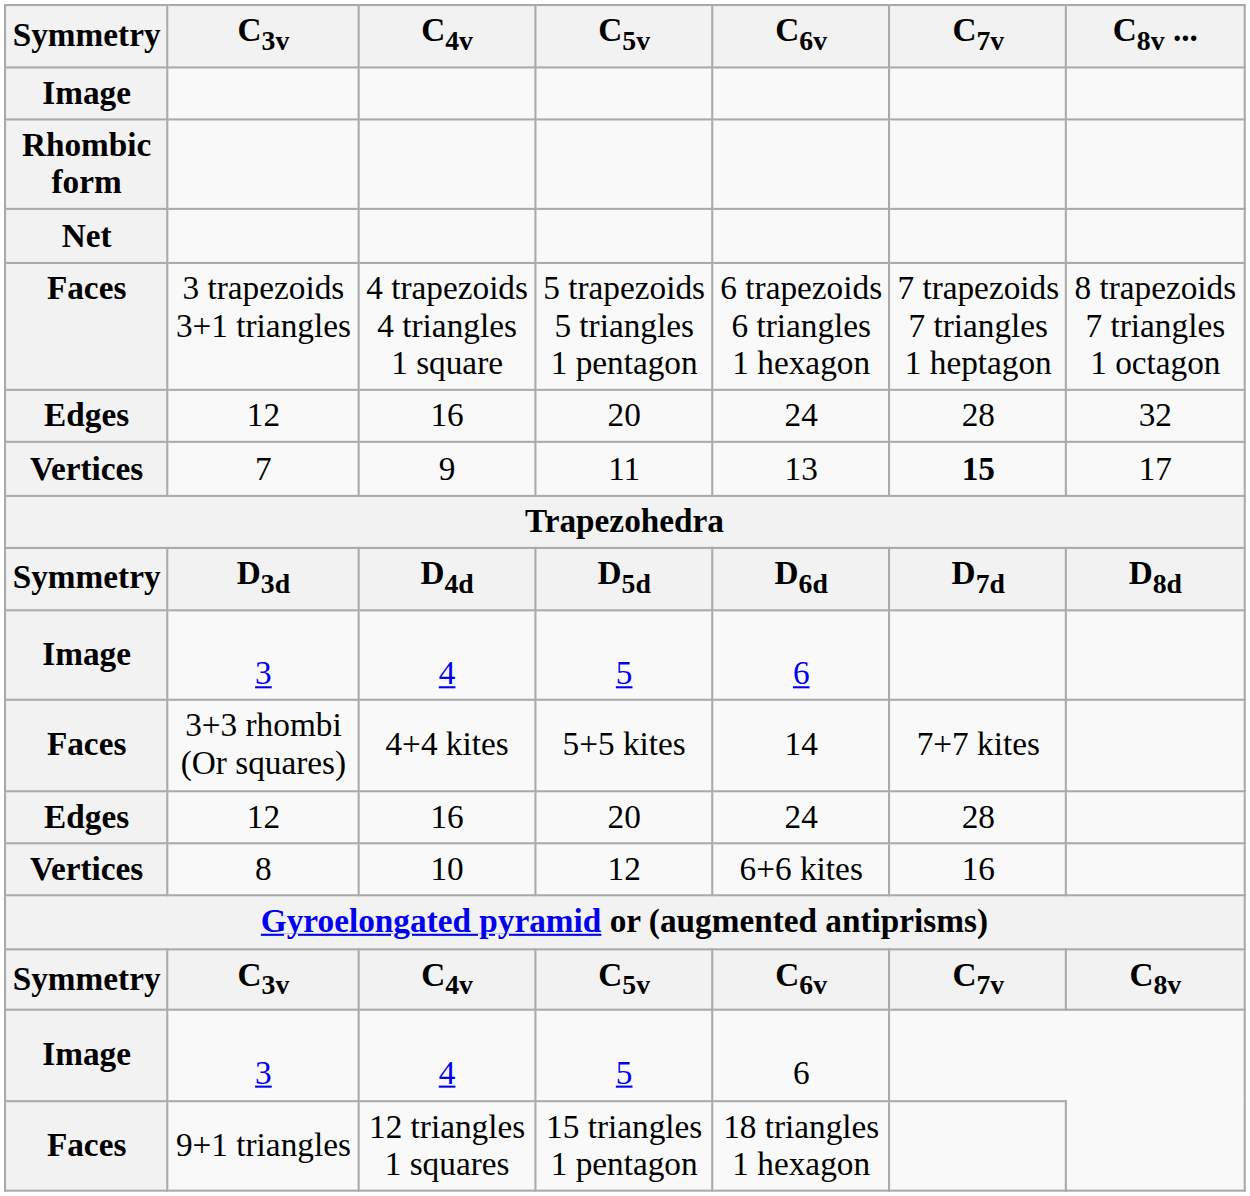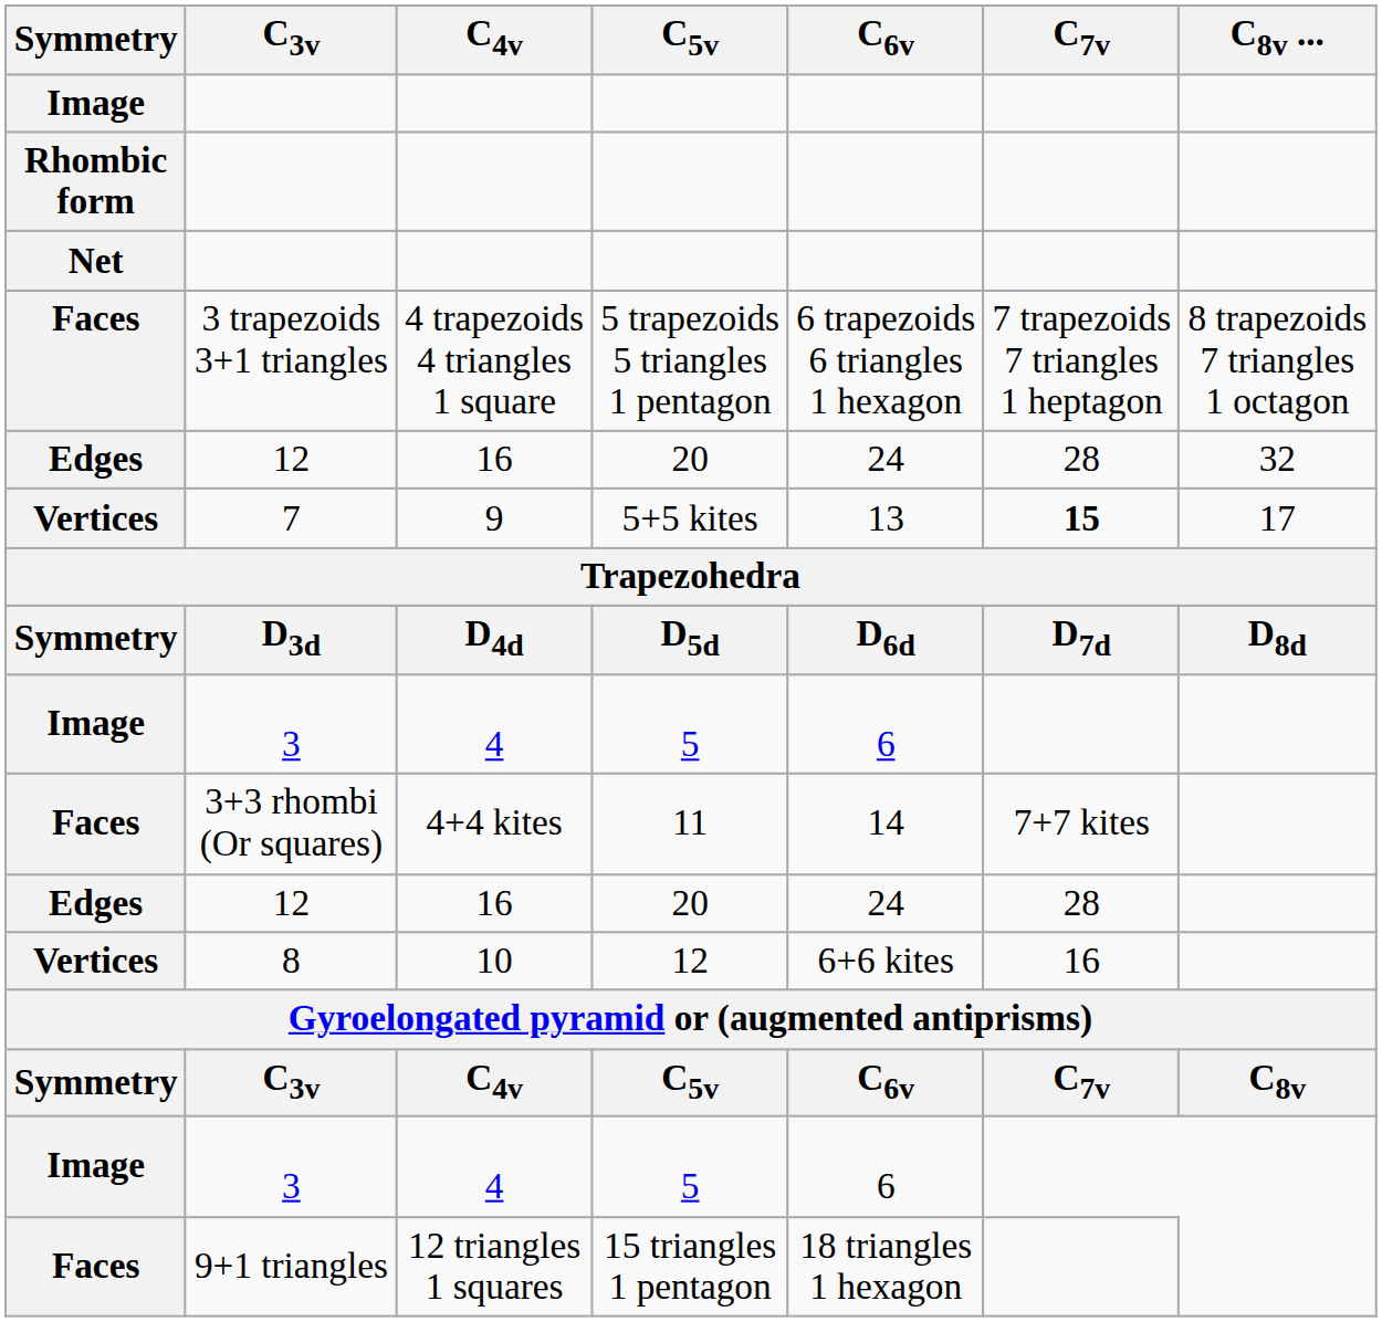 <table class="wikitable">
 <tr>
 <th>Symmetry</th>
 <th>C<sub>3v</sub></th>
 <th>C<sub>4v</sub></th>
 <th>C<sub>5v</sub></th>
 <th>C<sub>6v</sub></th>
 <th>C<sub>7v</sub></th>
 <th>C<sub>8v</sub> ...</th>
 </tr>
 <tr align=center>
 <th>Image</th>
 <td></td>
 <td></td>
 <td></td>
 <td></td>
 <td></td>
 </tr>
 <tr align=center>
 <th>Rhombic<br>form</th>
 <td></td>
 <td></td>
 <td></td>
 <td></td>
 <td></td>
 <td></td>
 </tr>
 <tr align=center>
 <th>Net</th>
 <td></td>
 <td></td>
 <td></td>
 <td></td>
 <td></td>
 <td></td>
 </tr>
 <tr align=center valign=top>
 <th>Faces</th>
 <td>3 trapezoids<br>3+1 triangles</td>
 <td>4 trapezoids<br>4 triangles<br>1 square</td>
 <td>5 trapezoids<br>5 triangles<br>1 pentagon</td>
 <td>6 trapezoids<br>6 triangles<br>1 hexagon</td>
 <td>7 trapezoids<br>7 triangles<br>1 heptagon</td>
 <td>8 trapezoids<br>7 triangles<br>1 octagon</td>
 </tr>
 <tr align=center>
 <th>Edges</th>
 <td>12</td>
 <td>16</td>
 <td>20</td>
 <td>24</td>
 <td>28</td>
 <td>32</td>
 </tr>
 <tr align=center>
 <th>Vertices</th>
 <td>7</td>
 <td>9</td>
-<td>11</td>
+<td>5+5 kites</td>
 <td>13</td>
 <td><strong>15</strong></td>
 <td>17</td>
 </tr>
 <tr>
 <th colspan=8>Trapezohedra</th>
 </tr>
 <tr align=center>
 <th>Symmetry</th>
 <th>D<sub>3d</sub></th>
 <th>D<sub>4d</sub></th>
 <th>D<sub>5d</sub></th>
 <th>D<sub>6d</sub></th>
 <th>D<sub>7d</sub></th>
 <th>D<sub>8d</sub></th>
 </tr>
 <tr align=center>
 <th>Image</th>
 <td><br><a href='#'>3</a></td>
 <td><br><a href='#'>4</a></td>
 <td><br><a href='#'>5</a></td>
 <td><br><a href='#'>6</a></td>
 <td></td>
 <td></td>
 </tr>
 <tr align=center>
 <th>Faces</th>
 <td>3+3 rhombi<br>(Or squares)</td>
 <td>4+4 kites</td>
-<td>5+5 kites</td>
+<td>11</td>
 <td>14</td>
 <td>7+7 kites</td>
 <td></td>
 </tr>
 <tr align=center>
 <th>Edges</th>
 <td>12</td>
 <td>16</td>
 <td>20</td>
 <td>24</td>
 <td>28</td>
 <td></td>
 </tr>
 <tr align=center>
 <th>Vertices</th>
 <td>8</td>
 <td>10</td>
 <td>12</td>
 <td>6+6 kites</td>
 <td>16</td>
 <td></td>
 </tr>
 <tr>
 <th colspan=8><a href='#'>Gyroelongated pyramid</a> or (augmented antiprisms)</th>
 </tr>
 <tr align=center>
 <th>Symmetry</th>
 <th>C<sub>3v</sub></th>
 <th>C<sub>4v</sub></th>
 <th>C<sub>5v</sub></th>
 <th>C<sub>6v</sub></th>
 <th>C<sub>7v</sub></th>
 <th>C<sub>8v</sub></th>
 </tr>
 <tr align=center>
 <th>Image</th>
 <td><br><a href='#'>3</a></td>
 <td><br><a href='#'>4</a></td>
 <td><br><a href='#'>5</a></td>
 <td><br>6</td>
 </tr>
 <tr align=center>
 <th>Faces</th>
 <td>9+1 triangles</td>
 <td>12 triangles<br>1 squares</td>
 <td>15 triangles<br>1 pentagon</td>
 <td>18 triangles<br>1 hexagon</td>
 <td></td>
 </tr>
 </table>
